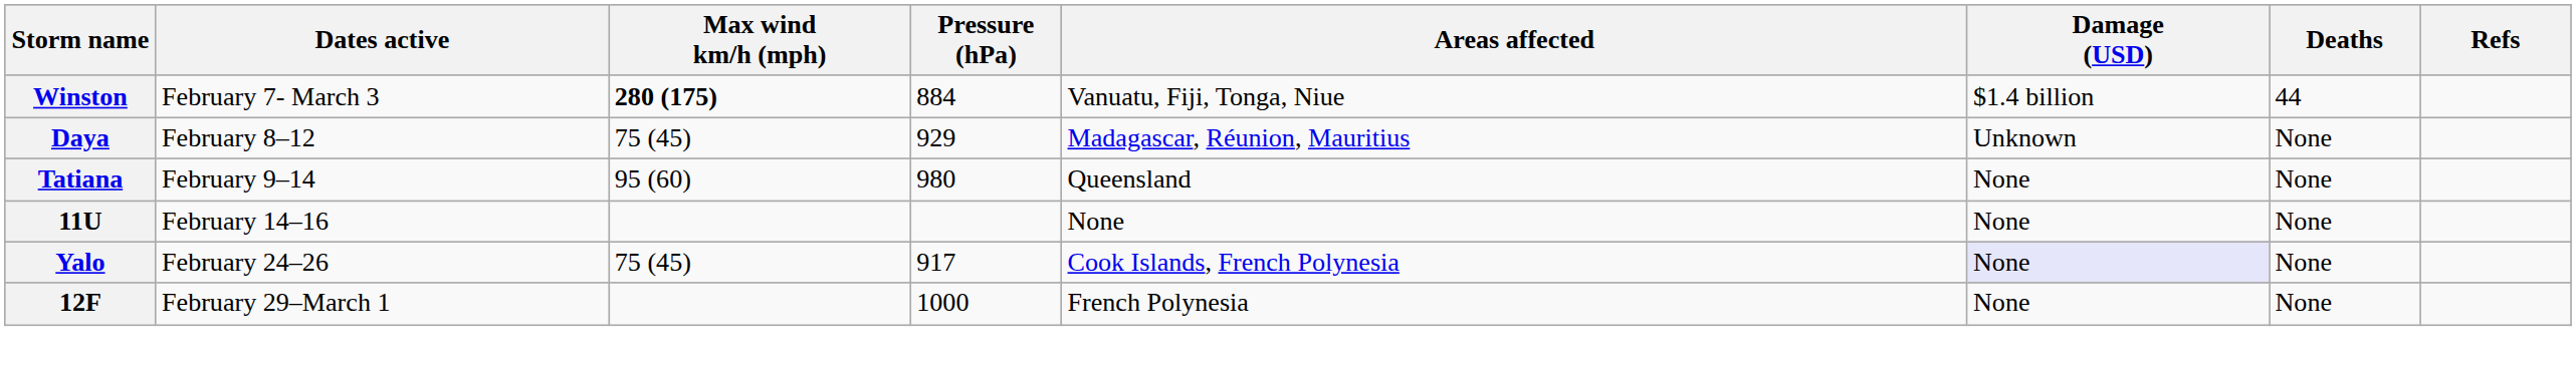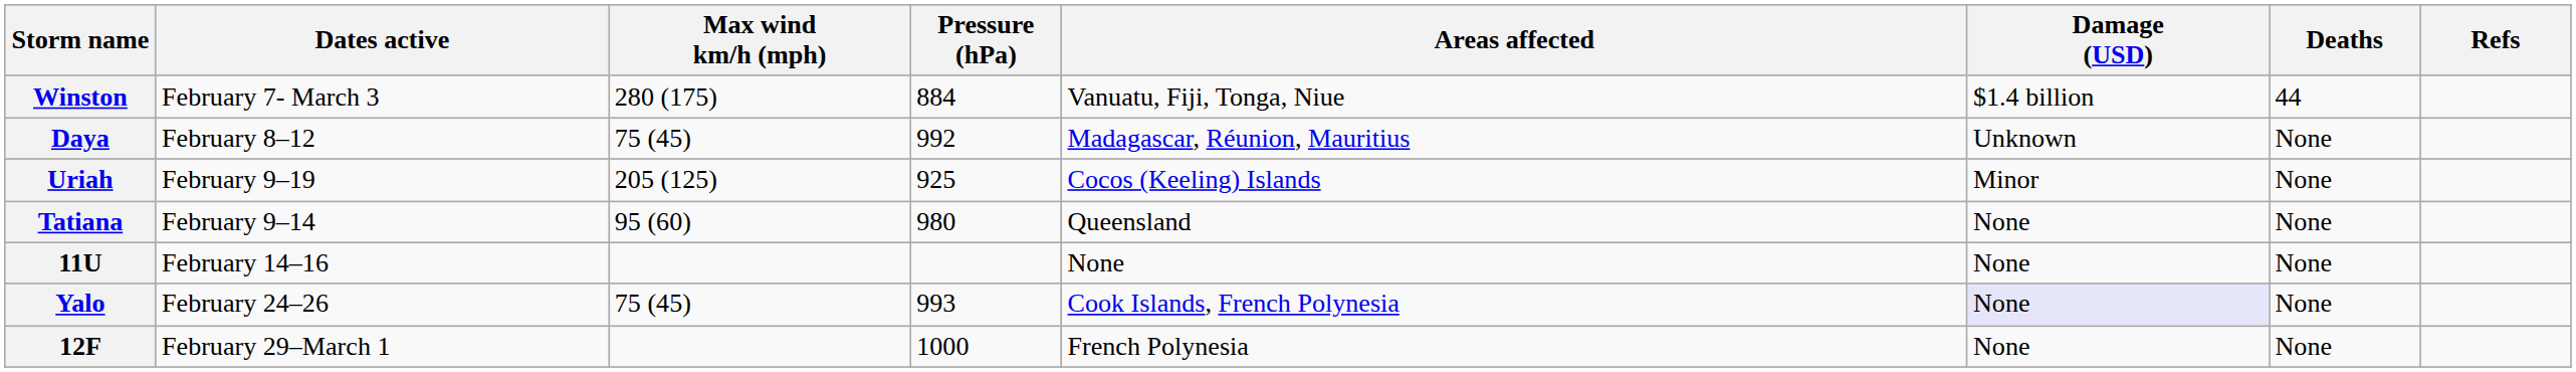 <table class="wikitable sortable">
 <tr>
 <th width="5%">Storm name</th>
 <th width="15%">Dates active</th>
 <th width="10%">Max wind<br>km/h (mph)</th>
 <th width="5%">Pressure<br>(hPa)</th>
 <th width="30%">Areas affected</th>
 <th width="10%">Damage<br>(<a href='#'>USD</a>)</th>
 <th width="5%">Deaths</th>
 <th width="5%">Refs</th>
 </tr>
 <tr>
 <th><a href='#'>Winston</a></th>
 <td>February 7- March 3</td>
-<td><strong>280 (175)</strong></td>
+<td>280 (175)</td>
 <td>884</td>
 <td>Vanuatu, Fiji, Tonga, Niue</td>
 <td>$1.4 billion</td>
 <td>44</td>
 <td></td>
 </tr>
 <tr>
 <th><a href='#'>Daya</a></th>
 <td>February 8–12</td>
 <td>75 (45)</td>
-<td>929</td>
+<td>992</td>
 <td><a href='#'>Madagascar</a>, <a href='#'>Réunion</a>, <a href='#'>Mauritius</a></td>
 <td>Unknown</td>
+<td>None</td>
+<td></td>
+</tr>
+<tr>
+<th><a href='#'>Uriah</a></th>
+<td>February 9–19</td>
+<td>205 (125)</td>
+<td>925</td>
+<td><a href='#'>Cocos (Keeling) Islands</a></td>
+<td>Minor</td>
 <td>None</td>
 <td></td>
 </tr>
 <tr>
 <th><a href='#'>Tatiana</a></th>
 <td>February 9–14</td>
 <td>95 (60)</td>
 <td>980</td>
 <td>Queensland</td>
 <td>None</td>
 <td>None</td>
 <td></td>
 </tr>
 <tr>
 <th>11U</th>
 <td>February 14–16</td>
 <td></td>
 <td></td>
 <td>None</td>
 <td>None</td>
 <td>None</td>
 <td></td>
 </tr>
 <tr>
 <th><a href='#'>Yalo</a></th>
 <td>February 24–26</td>
 <td>75 (45)</td>
-<td>917</td>
+<td>993</td>
 <td><a href='#'>Cook Islands</a>, <a href='#'>French Polynesia</a></td>
 <td style="background: lavender;">None</td>
 <td>None</td>
 <td></td>
 </tr>
 <tr>
 <th>12F</th>
 <td>February 29–March 1</td>
 <td></td>
 <td>1000</td>
 <td>French Polynesia</td>
 <td>None</td>
 <td>None</td>
 <td></td>
 </tr>
 </table>
